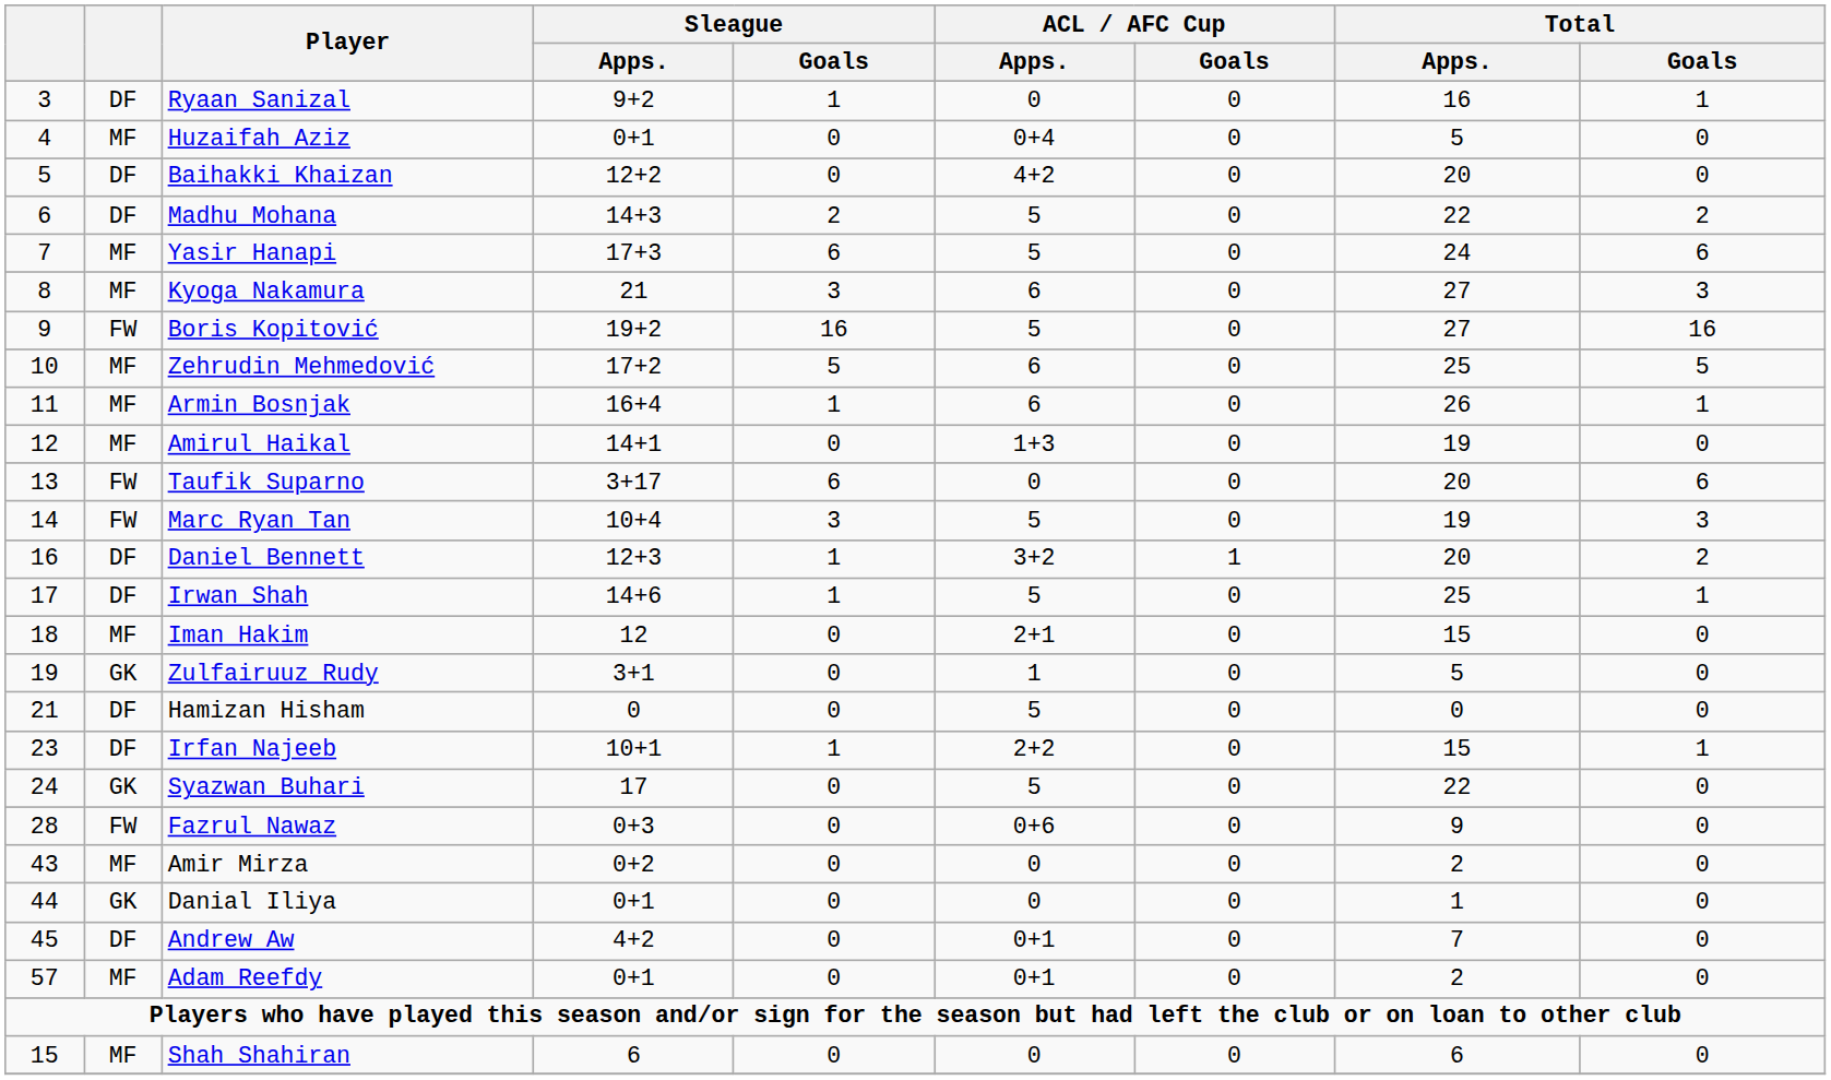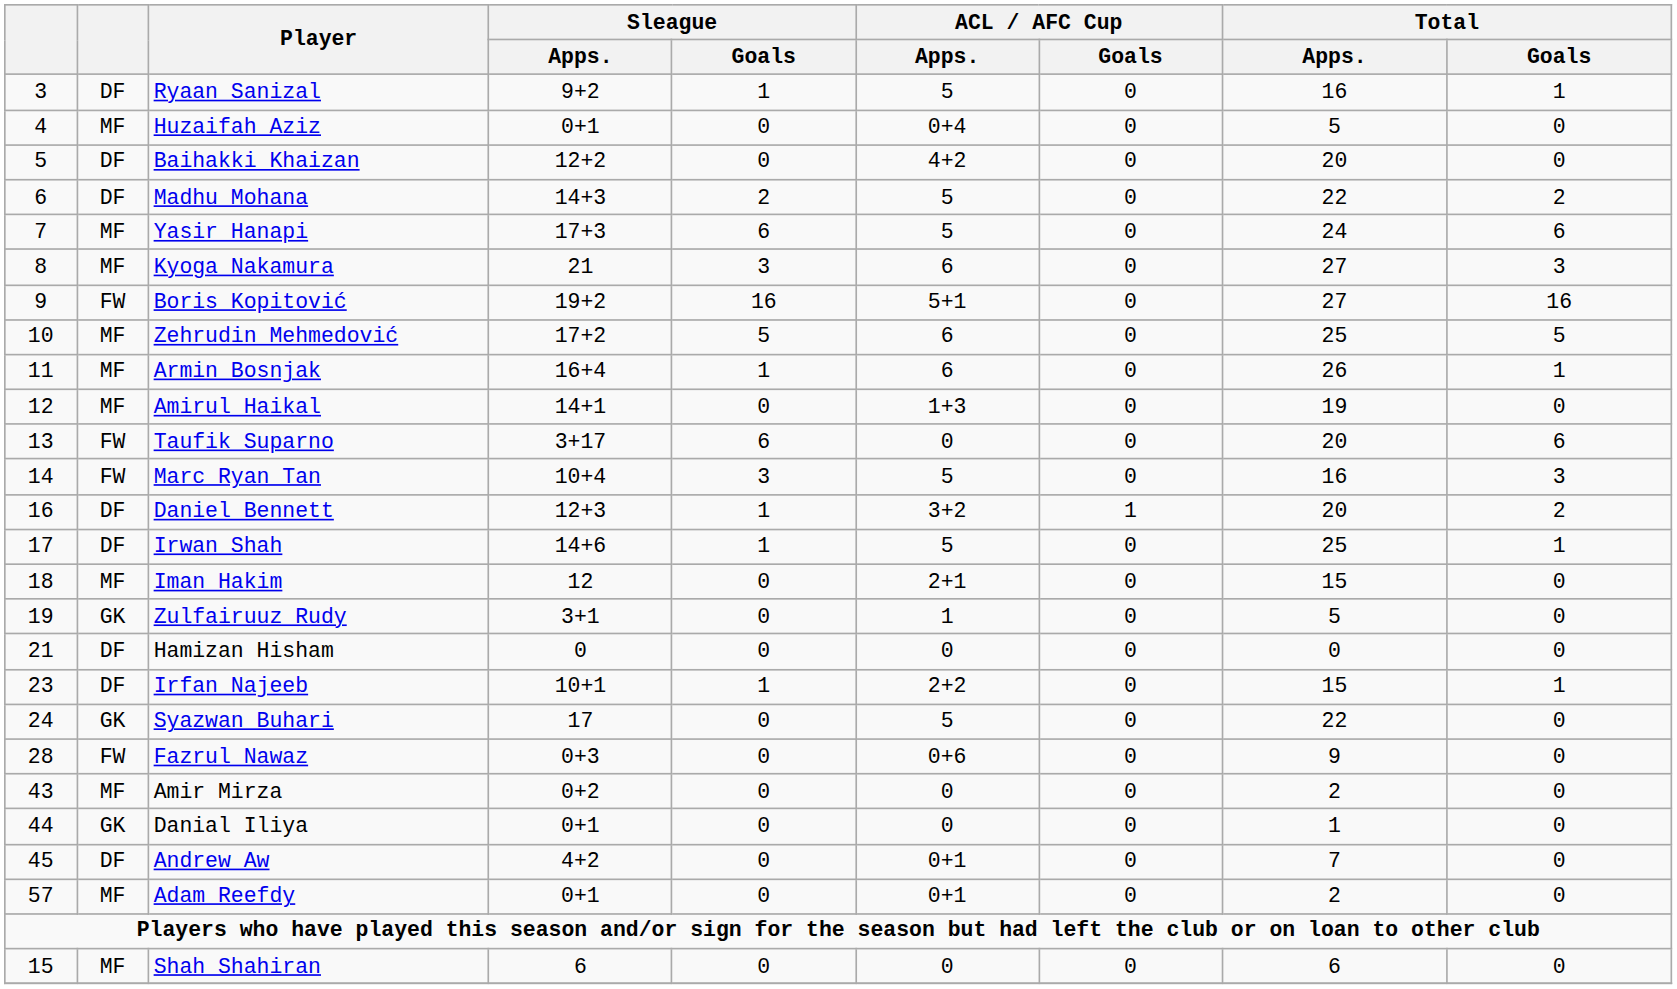 <table class="wikitable" style="text-align:center; font-size:100%; width:80%;">
 <tr>
 <th rowspan=2></th>
 <th rowspan=2></th>
 <th rowspan=2 width="200">Player</th>
 <th colspan=2 width="105">Sleague</th>
 <th colspan=2 width="105">ACL / AFC Cup</th>
 <th colspan=2 width="130">Total</th>
 </tr>
 <tr>
 <th>Apps.</th>
 <th>Goals</th>
 <th>Apps.</th>
 <th>Goals</th>
 <th>Apps.</th>
 <th>Goals</th>
 </tr>
 <tr>
 <td>3</td>
 <td>DF</td>
 <td align="left"> <a href='#'>Ryaan Sanizal</a></td>
 <td>9+2</td>
 <td>1</td>
-<td>0</td>
+<td>5</td>
 <td>0</td>
 <td>16</td>
 <td>1</td>
 </tr>
 <tr>
 <td>4</td>
 <td>MF</td>
 <td align="left"> <a href='#'>Huzaifah Aziz</a></td>
 <td>0+1</td>
 <td>0</td>
 <td>0+4</td>
 <td>0</td>
 <td>5</td>
 <td>0</td>
 </tr>
 <tr>
 <td>5</td>
 <td>DF</td>
 <td align="left"> <a href='#'>Baihakki Khaizan</a></td>
 <td>12+2</td>
 <td>0</td>
 <td>4+2</td>
 <td>0</td>
 <td>20</td>
 <td>0</td>
 </tr>
 <tr>
 <td>6</td>
 <td>DF</td>
 <td align="left"> <a href='#'>Madhu Mohana</a></td>
 <td>14+3</td>
 <td>2</td>
 <td>5</td>
 <td>0</td>
 <td>22</td>
 <td>2</td>
 </tr>
 <tr>
 <td>7</td>
 <td>MF</td>
 <td align="left"> <a href='#'>Yasir Hanapi</a></td>
 <td>17+3</td>
 <td>6</td>
 <td>5</td>
 <td>0</td>
 <td>24</td>
 <td>6</td>
 </tr>
 <tr>
 <td>8</td>
 <td>MF</td>
 <td align="left"> <a href='#'>Kyoga Nakamura</a></td>
 <td>21</td>
 <td>3</td>
 <td>6</td>
 <td>0</td>
 <td>27</td>
 <td>3</td>
 </tr>
 <tr>
 <td>9</td>
 <td>FW</td>
 <td align="left"> <a href='#'>Boris Kopitović</a></td>
 <td>19+2</td>
 <td>16</td>
-<td>5</td>
+<td>5+1</td>
 <td>0</td>
 <td>27</td>
 <td>16</td>
 </tr>
 <tr>
 <td>10</td>
 <td>MF</td>
 <td align="left"> <a href='#'>Zehrudin Mehmedović</a></td>
 <td>17+2</td>
 <td>5</td>
 <td>6</td>
 <td>0</td>
 <td>25</td>
 <td>5</td>
 </tr>
 <tr>
 <td>11</td>
 <td>MF</td>
 <td align="left"> <a href='#'>Armin Bosnjak</a></td>
 <td>16+4</td>
 <td>1</td>
 <td>6</td>
 <td>0</td>
 <td>26</td>
 <td>1</td>
 </tr>
 <tr>
 <td>12</td>
 <td>MF</td>
 <td align="left"> <a href='#'>Amirul Haikal</a></td>
 <td>14+1</td>
 <td>0</td>
 <td>1+3</td>
 <td>0</td>
 <td>19</td>
 <td>0</td>
 </tr>
 <tr>
 <td>13</td>
 <td>FW</td>
 <td align="left"> <a href='#'>Taufik Suparno</a></td>
 <td>3+17</td>
 <td>6</td>
 <td>0</td>
 <td>0</td>
 <td>20</td>
 <td>6</td>
 </tr>
 <tr>
 <td>14</td>
 <td>FW</td>
 <td align="left"> <a href='#'>Marc Ryan Tan</a></td>
 <td>10+4</td>
 <td>3</td>
 <td>5</td>
 <td>0</td>
-<td>19</td>
+<td>16</td>
 <td>3</td>
 </tr>
 <tr>
 <td>16</td>
 <td>DF</td>
 <td align="left"> <a href='#'>Daniel Bennett</a></td>
 <td>12+3</td>
 <td>1</td>
 <td>3+2</td>
 <td>1</td>
 <td>20</td>
 <td>2</td>
 </tr>
 <tr>
 <td>17</td>
 <td>DF</td>
 <td align="left"> <a href='#'>Irwan Shah</a></td>
 <td>14+6</td>
 <td>1</td>
 <td>5</td>
 <td>0</td>
 <td>25</td>
 <td>1</td>
 </tr>
 <tr>
 <td>18</td>
 <td>MF</td>
 <td align="left"> <a href='#'>Iman Hakim</a></td>
 <td>12</td>
 <td>0</td>
 <td>2+1</td>
 <td>0</td>
 <td>15</td>
 <td>0</td>
 </tr>
 <tr>
 <td>19</td>
 <td>GK</td>
 <td align="left"> <a href='#'>Zulfairuuz Rudy</a></td>
 <td>3+1</td>
 <td>0</td>
 <td>1</td>
 <td>0</td>
 <td>5</td>
 <td>0</td>
 </tr>
 <tr>
 <td>21</td>
 <td>DF</td>
 <td align="left"> Hamizan Hisham</td>
 <td>0</td>
 <td>0</td>
-<td>5</td>
+<td>0</td>
 <td>0</td>
 <td>0</td>
 <td>0</td>
 </tr>
 <tr>
 <td>23</td>
 <td>DF</td>
 <td align="left"> <a href='#'>Irfan Najeeb</a></td>
 <td>10+1</td>
 <td>1</td>
 <td>2+2</td>
 <td>0</td>
 <td>15</td>
 <td>1</td>
 </tr>
 <tr>
 <td>24</td>
 <td>GK</td>
 <td align="left"> <a href='#'>Syazwan Buhari</a></td>
 <td>17</td>
 <td>0</td>
 <td>5</td>
 <td>0</td>
 <td>22</td>
 <td>0</td>
 </tr>
 <tr>
 <td>28</td>
 <td>FW</td>
 <td align="left"> <a href='#'>Fazrul Nawaz</a></td>
 <td>0+3</td>
 <td>0</td>
 <td>0+6</td>
 <td>0</td>
 <td>9</td>
 <td>0</td>
 </tr>
 <tr>
 <td>43</td>
 <td>MF</td>
 <td align="left"> Amir Mirza</td>
 <td>0+2</td>
 <td>0</td>
 <td>0</td>
 <td>0</td>
 <td>2</td>
 <td>0</td>
 </tr>
 <tr>
 <td>44</td>
 <td>GK</td>
 <td align="left"> Danial Iliya</td>
 <td>0+1</td>
 <td>0</td>
 <td>0</td>
 <td>0</td>
 <td>1</td>
 <td>0</td>
 </tr>
 <tr>
 <td>45</td>
 <td>DF</td>
 <td align="left"> <a href='#'>Andrew Aw</a></td>
 <td>4+2</td>
 <td>0</td>
 <td>0+1</td>
 <td>0</td>
 <td>7</td>
 <td>0</td>
 </tr>
 <tr>
 <td>57</td>
 <td>MF</td>
 <td align="left"> <a href='#'>Adam Reefdy</a></td>
 <td>0+1</td>
 <td>0</td>
 <td>0+1</td>
 <td>0</td>
 <td>2</td>
 <td>0</td>
 </tr>
 <tr>
 <td colspan="17"><strong>Players who have played this season and/or sign for the season but had left the club or on loan to other club</strong></td>
 </tr>
 <tr>
 <td>15</td>
 <td>MF</td>
 <td align="left"> <a href='#'>Shah Shahiran</a></td>
 <td>6</td>
 <td>0</td>
 <td>0</td>
 <td>0</td>
 <td>6</td>
 <td>0</td>
 </tr>
 <tr>
 </tr>
 </table>
